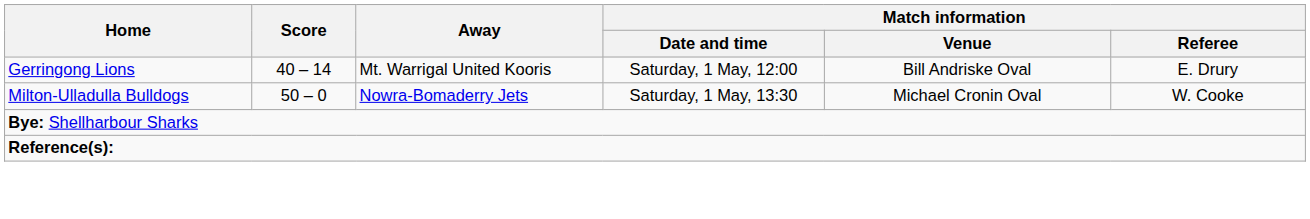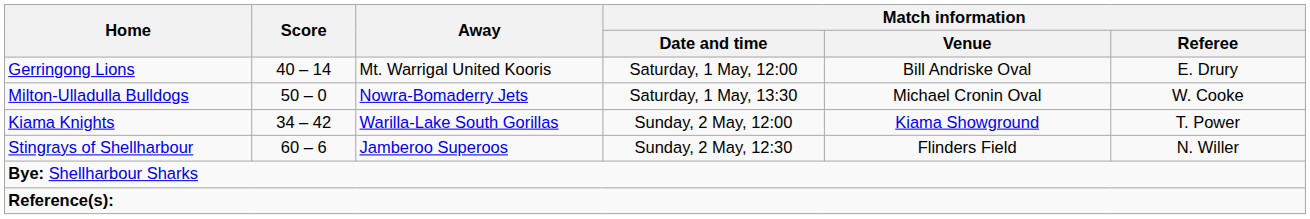 <table class="wikitable" width="100% text-align:center;">
 <tr>
 <th rowspan="2" width="19%">Home</th>
 <th rowspan="2" width="8%">Score</th>
 <th rowspan="2" width="19%">Away</th>
 <th colspan="3">Match information</th>
 </tr>
 <tr bgcolor="#CCCCCC">
 <th width="17%">Date and time</th>
 <th width="22%">Venue</th>
 <th>Referee</th>
 </tr>
 <tr>
 <td> <a href='#'>Gerringong Lions</a></td>
 <td style="text-align:center;">40 – 14</td>
 <td> Mt. Warrigal United Kooris</td>
 <td style="text-align:center;">Saturday, 1 May, 12:00</td>
 <td style="text-align:center;">Bill Andriske Oval</td>
 <td style="text-align:center;">E. Drury</td>
 </tr>
 <tr>
 <td> <a href='#'>Milton-Ulladulla Bulldogs</a></td>
 <td style="text-align:center;">50 – 0</td>
 <td> <a href='#'>Nowra-Bomaderry Jets</a></td>
 <td style="text-align:center;">Saturday, 1 May, 13:30</td>
 <td style="text-align:center;">Michael Cronin Oval</td>
 <td style="text-align:center;">W. Cooke</td>
 </tr>
 <tr>
+<td> <a href='#'>Kiama Knights</a></td>
+<td style="text-align:center;">34 – 42</td>
+<td> <a href='#'>Warilla-Lake South Gorillas</a></td>
+<td style="text-align:center;">Sunday, 2 May, 12:00</td>
+<td style="text-align:center;"><a href='#'>Kiama Showground</a></td>
+<td style="text-align:center;">T. Power</td>
+</tr>
+<tr>
+<td> <a href='#'>Stingrays of Shellharbour</a></td>
+<td style="text-align:center;">60 – 6</td>
+<td> <a href='#'>Jamberoo Superoos</a></td>
+<td style="text-align:center;">Sunday, 2 May, 12:30</td>
+<td style="text-align:center;">Flinders Field</td>
+<td style="text-align:center;">N. Willer</td>
+</tr>
+<tr>
 <td colspan="6" align="centre"><strong>Bye:</strong>  <a href='#'>Shellharbour Sharks</a></td>
 </tr>
 <tr>
 <td colspan="6"><strong>Reference(s):</strong> </td>
 </tr>
 </table>
